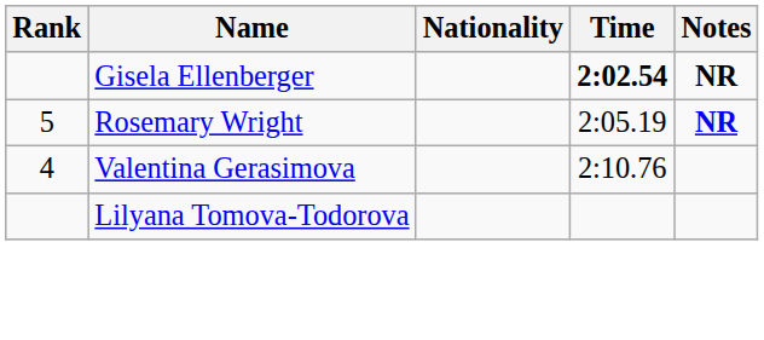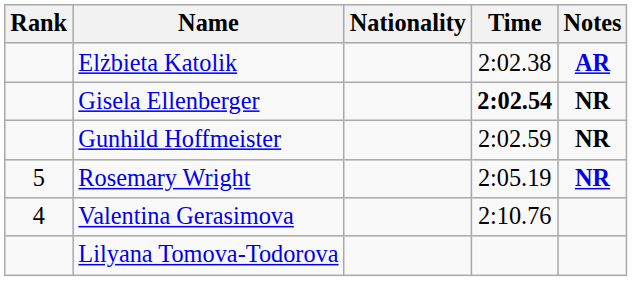 <table class="wikitable sortable" style="text-align:center">
 <tr>
 <th>Rank</th>
 <th>Name</th>
 <th>Nationality</th>
 <th>Time</th>
 <th>Notes</th>
 </tr>
 <tr>
 <td></td>
+<td align="left"><a href='#'>Elżbieta Katolik</a></td>
+<td align=left></td>
+<td>2:02.38</td>
+<td><strong><a href='#'>AR</a></strong></td>
+</tr>
+<tr>
+<td></td>
 <td align="left"><a href='#'>Gisela Ellenberger</a></td>
 <td align=left></td>
 <td><strong>2:02.54</strong></td>
+<td><strong>NR</strong></td>
+</tr>
+<tr>
+<td></td>
+<td align="left"><a href='#'>Gunhild Hoffmeister</a></td>
+<td align=left></td>
+<td>2:02.59</td>
 <td><strong>NR</strong></td>
 </tr>
 <tr>
 <td>5</td>
 <td align="left"><a href='#'>Rosemary Wright</a></td>
 <td align=left></td>
 <td>2:05.19</td>
 <td><strong><a href='#'>NR</a></strong></td>
 </tr>
 <tr>
 <td>4</td>
 <td align="left"><a href='#'>Valentina Gerasimova</a></td>
 <td align=left></td>
 <td>2:10.76</td>
 <td></td>
 </tr>
 <tr>
 <td></td>
 <td align="left"><a href='#'>Lilyana Tomova-Todorova</a></td>
 <td align=left></td>
 <td></td>
 <td></td>
 </tr>
 </table>
